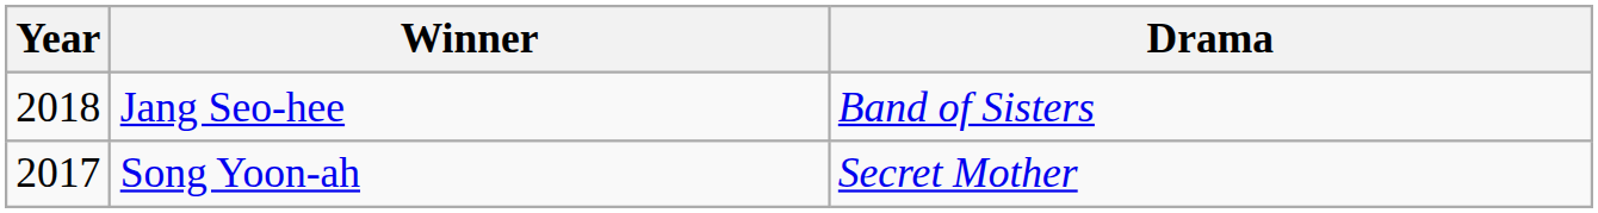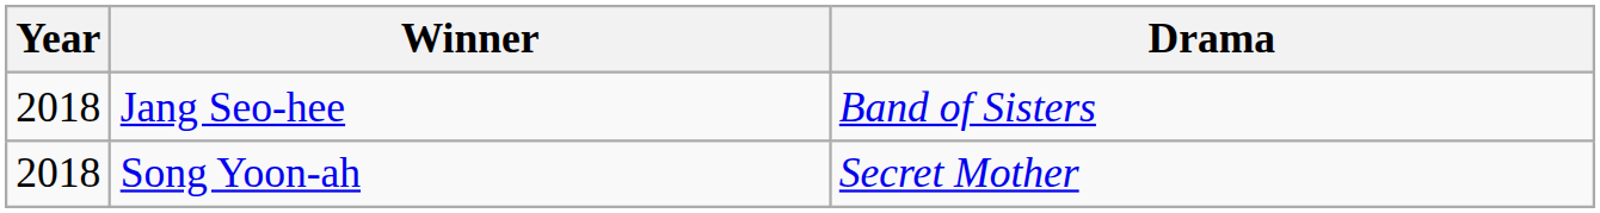 <table class="wikitable" style="width:600px">
 <tr>
 <th width=10>Year</th>
 <th>Winner</th>
 <th>Drama</th>
 </tr>
 <tr>
 <td>2018</td>
 <td><a href='#'>Jang Seo-hee</a></td>
 <td><em><a href='#'>Band of Sisters</a></em></td>
 </tr>
 <tr>
-<td>2017</td>
+<td>2018</td>
 <td><a href='#'>Song Yoon-ah</a></td>
 <td><em><a href='#'>Secret Mother</a></em></td>
 </tr>
 </table>
